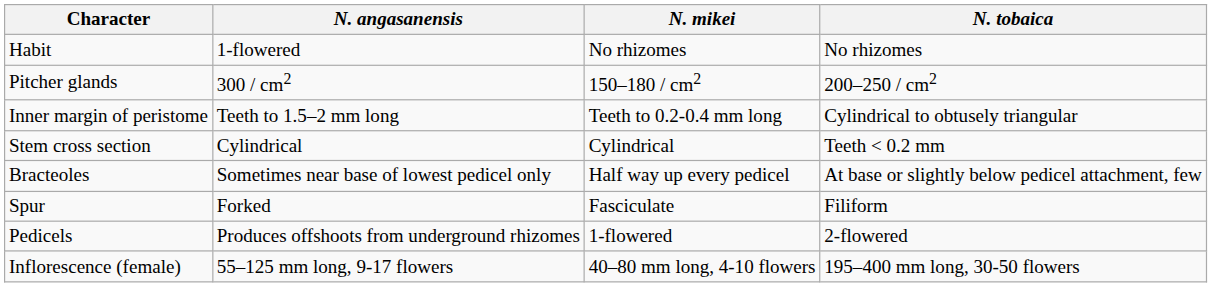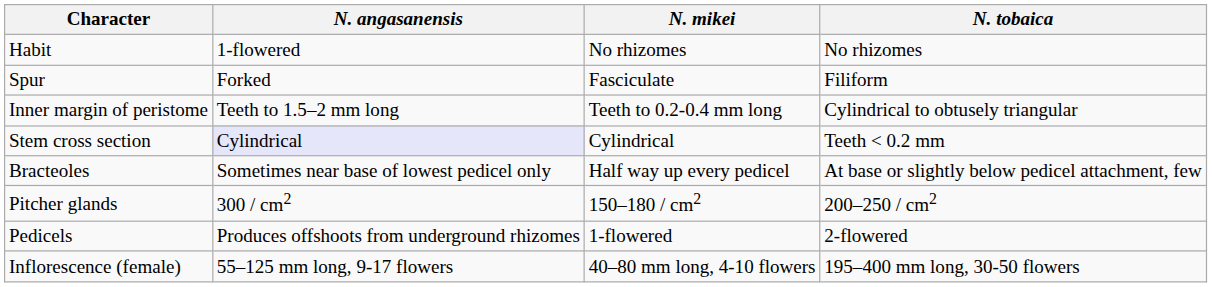 <table class="wikitable" text-align: left;">
 <tr>
 <th>Character</th>
 <th><em>N. angasanensis</em></th>
 <th><em>N. mikei</em></th>
 <th><em>N. tobaica</em></th>
 </tr>
 <tr>
 <td>Habit</td>
 <td>1-flowered</td>
 <td>No rhizomes</td>
 <td>No rhizomes</td>
 </tr>
 <tr>
-<td>Pitcher glands</td>
-<td>300 / cm<sup>2</sup></td>
-<td>150–180 / cm<sup>2</sup></td>
-<td>200–250 / cm<sup>2</sup></td>
+<td>Spur</td>
+<td>Forked</td>
+<td>Fasciculate</td>
+<td>Filiform</td>
 </tr>
 <tr>
 <td>Inner margin of peristome</td>
 <td>Teeth to 1.5–2 mm long</td>
 <td>Teeth to 0.2-0.4 mm long</td>
 <td>Cylindrical to obtusely triangular</td>
 </tr>
 <tr>
 <td>Stem cross section</td>
-<td>Cylindrical</td>
+<td style="background: lavender;">Cylindrical</td>
 <td>Cylindrical</td>
 <td>Teeth < 0.2 mm</td>
 </tr>
 <tr>
 <td>Bracteoles</td>
 <td>Sometimes near base of lowest pedicel only</td>
 <td>Half way up every pedicel</td>
 <td>At base or slightly below pedicel attachment, few</td>
 </tr>
 <tr>
-<td>Spur</td>
-<td>Forked</td>
-<td>Fasciculate</td>
-<td>Filiform</td>
+<td>Pitcher glands</td>
+<td>300 / cm<sup>2</sup></td>
+<td>150–180 / cm<sup>2</sup></td>
+<td>200–250 / cm<sup>2</sup></td>
 </tr>
 <tr>
 <td>Pedicels</td>
 <td>Produces offshoots from underground rhizomes</td>
 <td>1-flowered</td>
 <td>2-flowered</td>
 </tr>
 <tr>
 <td>Inflorescence (female)</td>
 <td>55–125 mm long, 9-17 flowers</td>
 <td>40–80 mm long, 4-10 flowers</td>
 <td>195–400 mm long, 30-50 flowers</td>
 </tr>
 </table>
